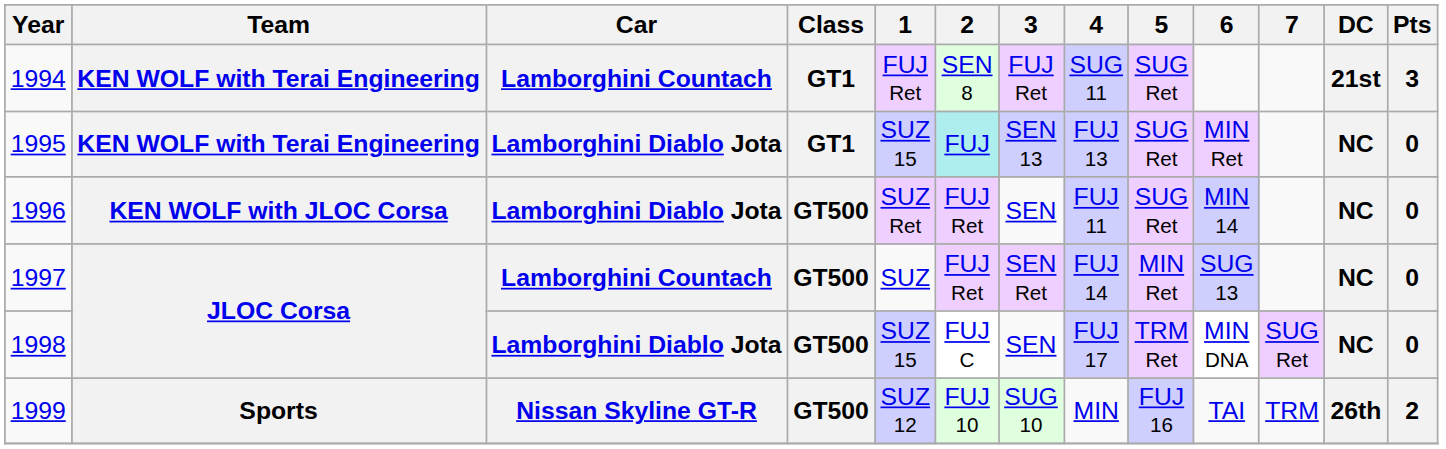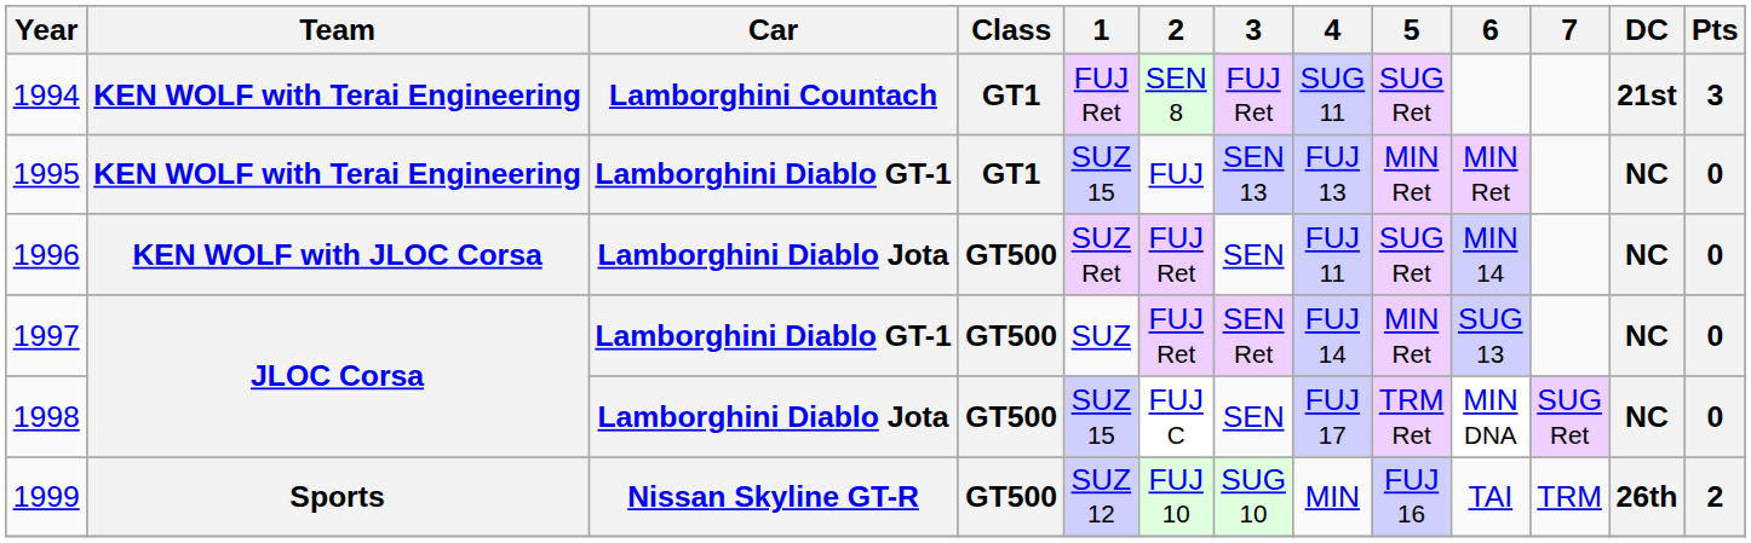 <table class="wikitable" style="text-align:center; font-size:90%">
 <tr>
 <th>Year</th>
 <th>Team</th>
 <th>Car</th>
 <th>Class</th>
 <th>1</th>
 <th>2</th>
 <th>3</th>
 <th>4</th>
 <th>5</th>
 <th>6</th>
 <th>7</th>
 <th>DC</th>
 <th>Pts</th>
 </tr>
 <tr>
 <td><a href='#'>1994</a></td>
 <th><a href='#'>KEN WOLF with Terai Engineering</a></th>
 <th><a href='#'>Lamborghini Countach</a></th>
 <th>GT1</th>
 <td style="background:#EFCFFF;"><a href='#'>FUJ</a><br><small>Ret</small></td>
 <td style="background:#DFFFDF;"><a href='#'>SEN</a><br><small>8</small></td>
 <td style="background:#EFCFFF;"><a href='#'>FUJ</a><br><small>Ret</small></td>
 <td style="background:#CFCFFF;"><a href='#'>SUG</a><br><small>11</small></td>
 <td style="background:#EFCFFF;"><a href='#'>SUG</a><br><small>Ret</small></td>
 <td></td>
 <td></td>
 <th>21st</th>
 <th>3</th>
 </tr>
 <tr>
 <td><a href='#'>1995</a></td>
 <th><a href='#'>KEN WOLF with Terai Engineering</a></th>
-<th><a href='#'>Lamborghini Diablo</a> Jota</th>
+<th><a href='#'>Lamborghini Diablo</a> GT-1</th>
 <th>GT1</th>
 <td style="background:#CFCFFF;"><a href='#'>SUZ</a><br><small>15</small></td>
-<td style="background: paleturquoise;"><a href='#'>FUJ</a><br><small></small></td>
+<td><a href='#'>FUJ</a><br><small></small></td>
 <td style="background:#CFCFFF;"><a href='#'>SEN</a><br><small>13</small></td>
 <td style="background:#CFCFFF;"><a href='#'>FUJ</a><br><small>13</small></td>
-<td style="background:#EFCFFF;"><a href='#'>SUG</a><br><small>Ret</small></td>
+<td style="background:#EFCFFF;"><a href='#'>MIN</a><br><small>Ret</small></td>
 <td style="background:#EFCFFF;"><a href='#'>MIN</a><br><small>Ret</small></td>
 <td></td>
 <th>NC</th>
 <th>0</th>
 </tr>
 <tr>
 <td><a href='#'>1996</a></td>
 <th><a href='#'>KEN WOLF with JLOC Corsa</a></th>
 <th><a href='#'>Lamborghini Diablo</a> Jota</th>
 <th>GT500</th>
 <td style="background:#EFCFFF;"><a href='#'>SUZ</a><br><small>Ret</small></td>
 <td style="background:#EFCFFF;"><a href='#'>FUJ</a><br><small>Ret</small></td>
 <td><a href='#'>SEN</a><br><small></small></td>
 <td style="background:#CFCFFF;"><a href='#'>FUJ</a><br><small>11</small></td>
 <td style="background:#EFCFFF;"><a href='#'>SUG</a><br><small>Ret</small></td>
 <td style="background:#CFCFFF;"><a href='#'>MIN</a><br><small>14</small></td>
 <td></td>
 <th>NC</th>
 <th>0</th>
 </tr>
 <tr>
 <td><a href='#'>1997</a></td>
 <th rowspan=2><a href='#'>JLOC Corsa</a></th>
-<th><a href='#'>Lamborghini Countach</a></th>
+<th><a href='#'>Lamborghini Diablo</a> GT-1</th>
 <th>GT500</th>
 <td><a href='#'>SUZ</a><br><small></small></td>
 <td style="background:#EFCFFF;"><a href='#'>FUJ</a><br><small>Ret</small></td>
 <td style="background:#EFCFFF;"><a href='#'>SEN</a><br><small>Ret</small></td>
 <td style="background:#CFCFFF;"><a href='#'>FUJ</a><br><small>14</small></td>
 <td style="background:#EFCFFF;"><a href='#'>MIN</a><br><small>Ret</small></td>
 <td style="background:#CFCFFF;"><a href='#'>SUG</a><br><small>13</small></td>
 <td></td>
 <th>NC</th>
 <th>0</th>
 </tr>
 <tr>
 <td><a href='#'>1998</a></td>
 <th><a href='#'>Lamborghini Diablo</a> Jota</th>
 <th>GT500</th>
 <td style="background:#CFCFFF;"><a href='#'>SUZ</a><br><small>15</small></td>
 <td style="background:#FFFFFF;"><a href='#'>FUJ</a><br><small>C</small></td>
 <td><a href='#'>SEN</a><br><small></small></td>
 <td style="background:#CFCFFF;"><a href='#'>FUJ</a><br><small>17</small></td>
 <td style="background:#EFCFFF;"><a href='#'>TRM</a><br><small>Ret</small></td>
 <td style="background:#FFFFFF;"><a href='#'>MIN</a><br><small>DNA</small></td>
 <td style="background:#EFCFFF;"><a href='#'>SUG</a><br><small>Ret</small></td>
 <th>NC</th>
 <th>0</th>
 </tr>
 <tr>
 <td><a href='#'>1999</a></td>
 <th> Sports</th>
 <th><a href='#'>Nissan Skyline GT-R</a></th>
 <th>GT500</th>
 <td style="background:#CFCFFF;"><a href='#'>SUZ</a><br><small>12</small></td>
 <td style="background:#DFFFDF;"><a href='#'>FUJ</a><br><small>10</small></td>
 <td style="background:#DFFFDF;"><a href='#'>SUG</a><br><small>10</small></td>
 <td><a href='#'>MIN</a><br><small></small></td>
 <td style="background:#CFCFFF;"><a href='#'>FUJ</a><br><small>16</small></td>
 <td><a href='#'>TAI</a><br><small></small></td>
 <td><a href='#'>TRM</a><br><small></small></td>
 <th>26th</th>
 <th>2</th>
 </tr>
 <tr>
 </tr>
 </table>
